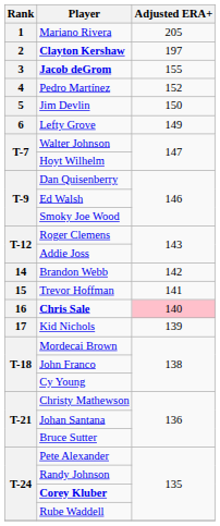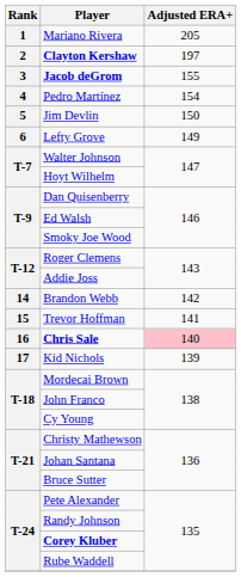 <table class="wikitable" style="font-size:98%;">
 <tr>
 <th>Rank</th>
 <th>Player</th>
 <th>Adjusted ERA+</th>
 </tr>
 <tr>
 <th>1</th>
 <td><a href='#'>Mariano Rivera</a></td>
 <td align="center">205</td>
 </tr>
 <tr>
 <th>2</th>
 <td><strong><a href='#'>Clayton Kershaw</a></strong></td>
 <td align="center">197</td>
 </tr>
 <tr>
 <th>3</th>
 <td><strong><a href='#'>Jacob deGrom</a></strong></td>
 <td align="center">155</td>
 </tr>
 <tr>
 <th>4</th>
 <td><a href='#'>Pedro Martínez</a></td>
-<td align="center">152</td>
+<td align="center">154</td>
 </tr>
 <tr>
 <th>5</th>
 <td><a href='#'>Jim Devlin</a></td>
 <td align="center">150</td>
 </tr>
 <tr>
 <th>6</th>
 <td><a href='#'>Lefty Grove</a></td>
 <td align="center">149</td>
 </tr>
 <tr>
 <th rowspan=2 align="center">T-7</th>
 <td><a href='#'>Walter Johnson</a></td>
 <td align="center" rowspan=2>147</td>
 </tr>
 <tr>
 <td><a href='#'>Hoyt Wilhelm</a></td>
 </tr>
 <tr>
 <th rowspan=3 align="center">T-9</th>
 <td><a href='#'>Dan Quisenberry</a></td>
 <td align="center" rowspan=3>146</td>
 </tr>
 <tr>
 <td><a href='#'>Ed Walsh</a></td>
 </tr>
 <tr>
 <td><a href='#'>Smoky Joe Wood</a></td>
 </tr>
 <tr>
 <th rowspan=2 align="center">T-12</th>
 <td><a href='#'>Roger Clemens</a></td>
 <td align="center" rowspan=2>143</td>
 </tr>
 <tr>
 <td><a href='#'>Addie Joss</a></td>
 </tr>
 <tr>
 <th>14</th>
 <td><a href='#'>Brandon Webb</a></td>
 <td align="center">142</td>
 </tr>
 <tr>
 <th>15</th>
 <td><a href='#'>Trevor Hoffman</a></td>
 <td align="center">141</td>
 </tr>
 <tr>
 <th>16</th>
 <td><strong><a href='#'>Chris Sale</a></strong></td>
 <td align="center" style="background: pink;">140</td>
 </tr>
 <tr>
 <th>17</th>
 <td><a href='#'>Kid Nichols</a></td>
 <td align="center">139</td>
 </tr>
 <tr>
 <th rowspan=3 align="center">T-18</th>
 <td><a href='#'>Mordecai Brown</a></td>
 <td align="center" rowspan=3>138</td>
 </tr>
 <tr>
 <td><a href='#'>John Franco</a></td>
 </tr>
 <tr>
 <td><a href='#'>Cy Young</a></td>
 </tr>
 <tr>
 <th rowspan=3 align="center">T-21</th>
 <td><a href='#'>Christy Mathewson</a></td>
 <td align="center" rowspan=3>136</td>
 </tr>
 <tr>
 <td><a href='#'>Johan Santana</a></td>
 </tr>
 <tr>
 <td><a href='#'>Bruce Sutter</a></td>
 </tr>
 <tr>
 <th rowspan=4 align="center">T-24</th>
 <td><a href='#'>Pete Alexander</a></td>
 <td align="center" rowspan=4>135</td>
 </tr>
 <tr>
 <td><a href='#'>Randy Johnson</a></td>
 </tr>
 <tr>
 <td><strong><a href='#'>Corey Kluber</a></strong></td>
 </tr>
 <tr>
 <td><a href='#'>Rube Waddell</a></td>
 </tr>
 <tr>
 </tr>
 </table>
